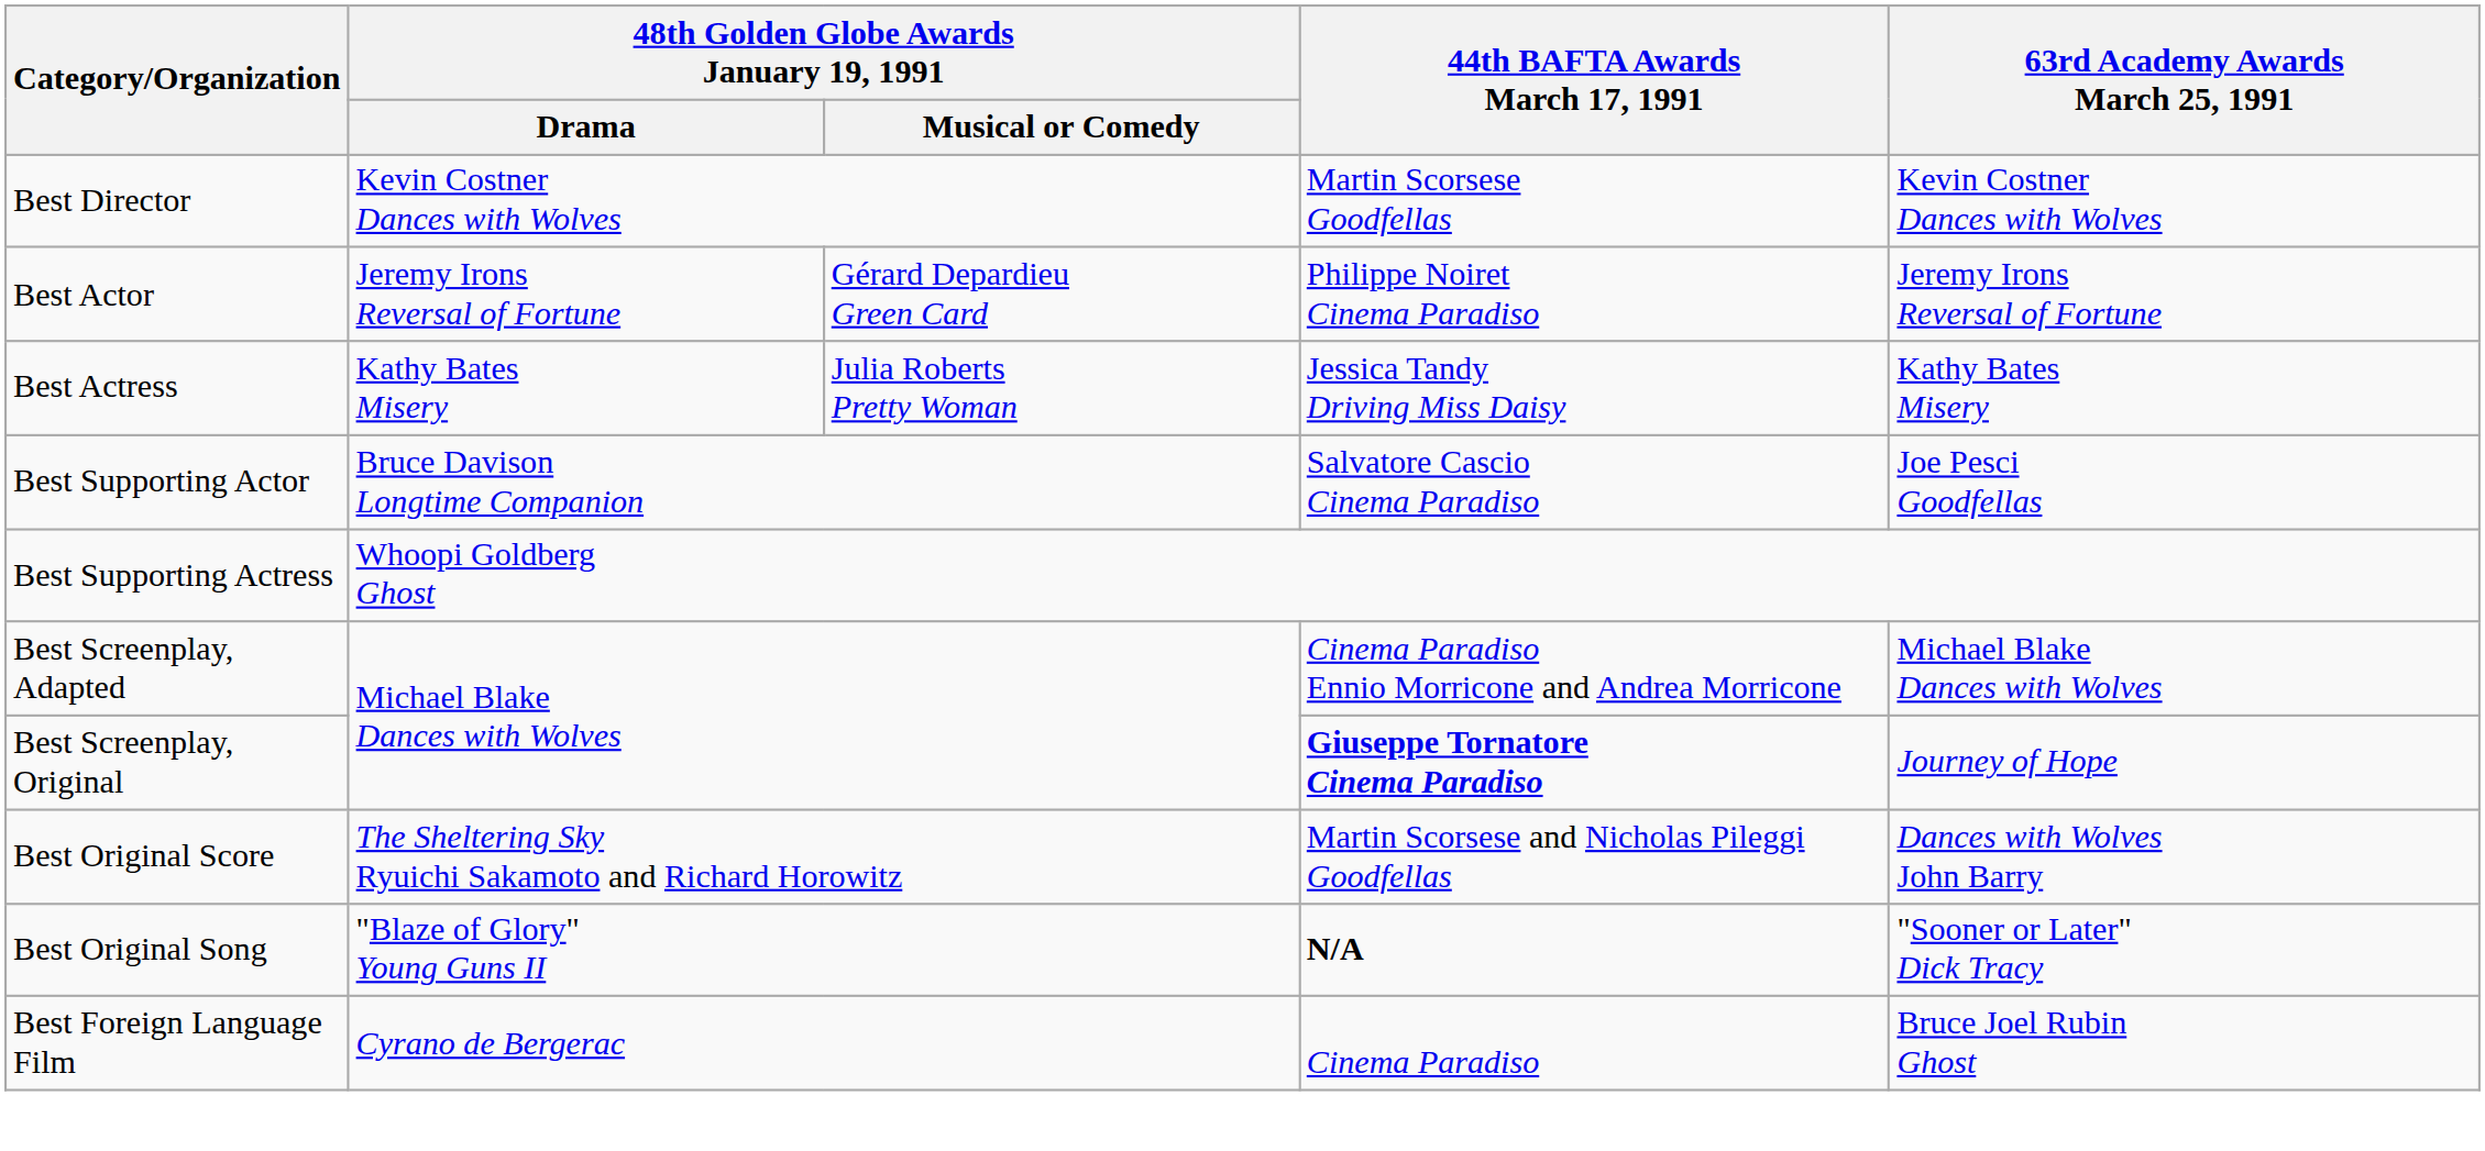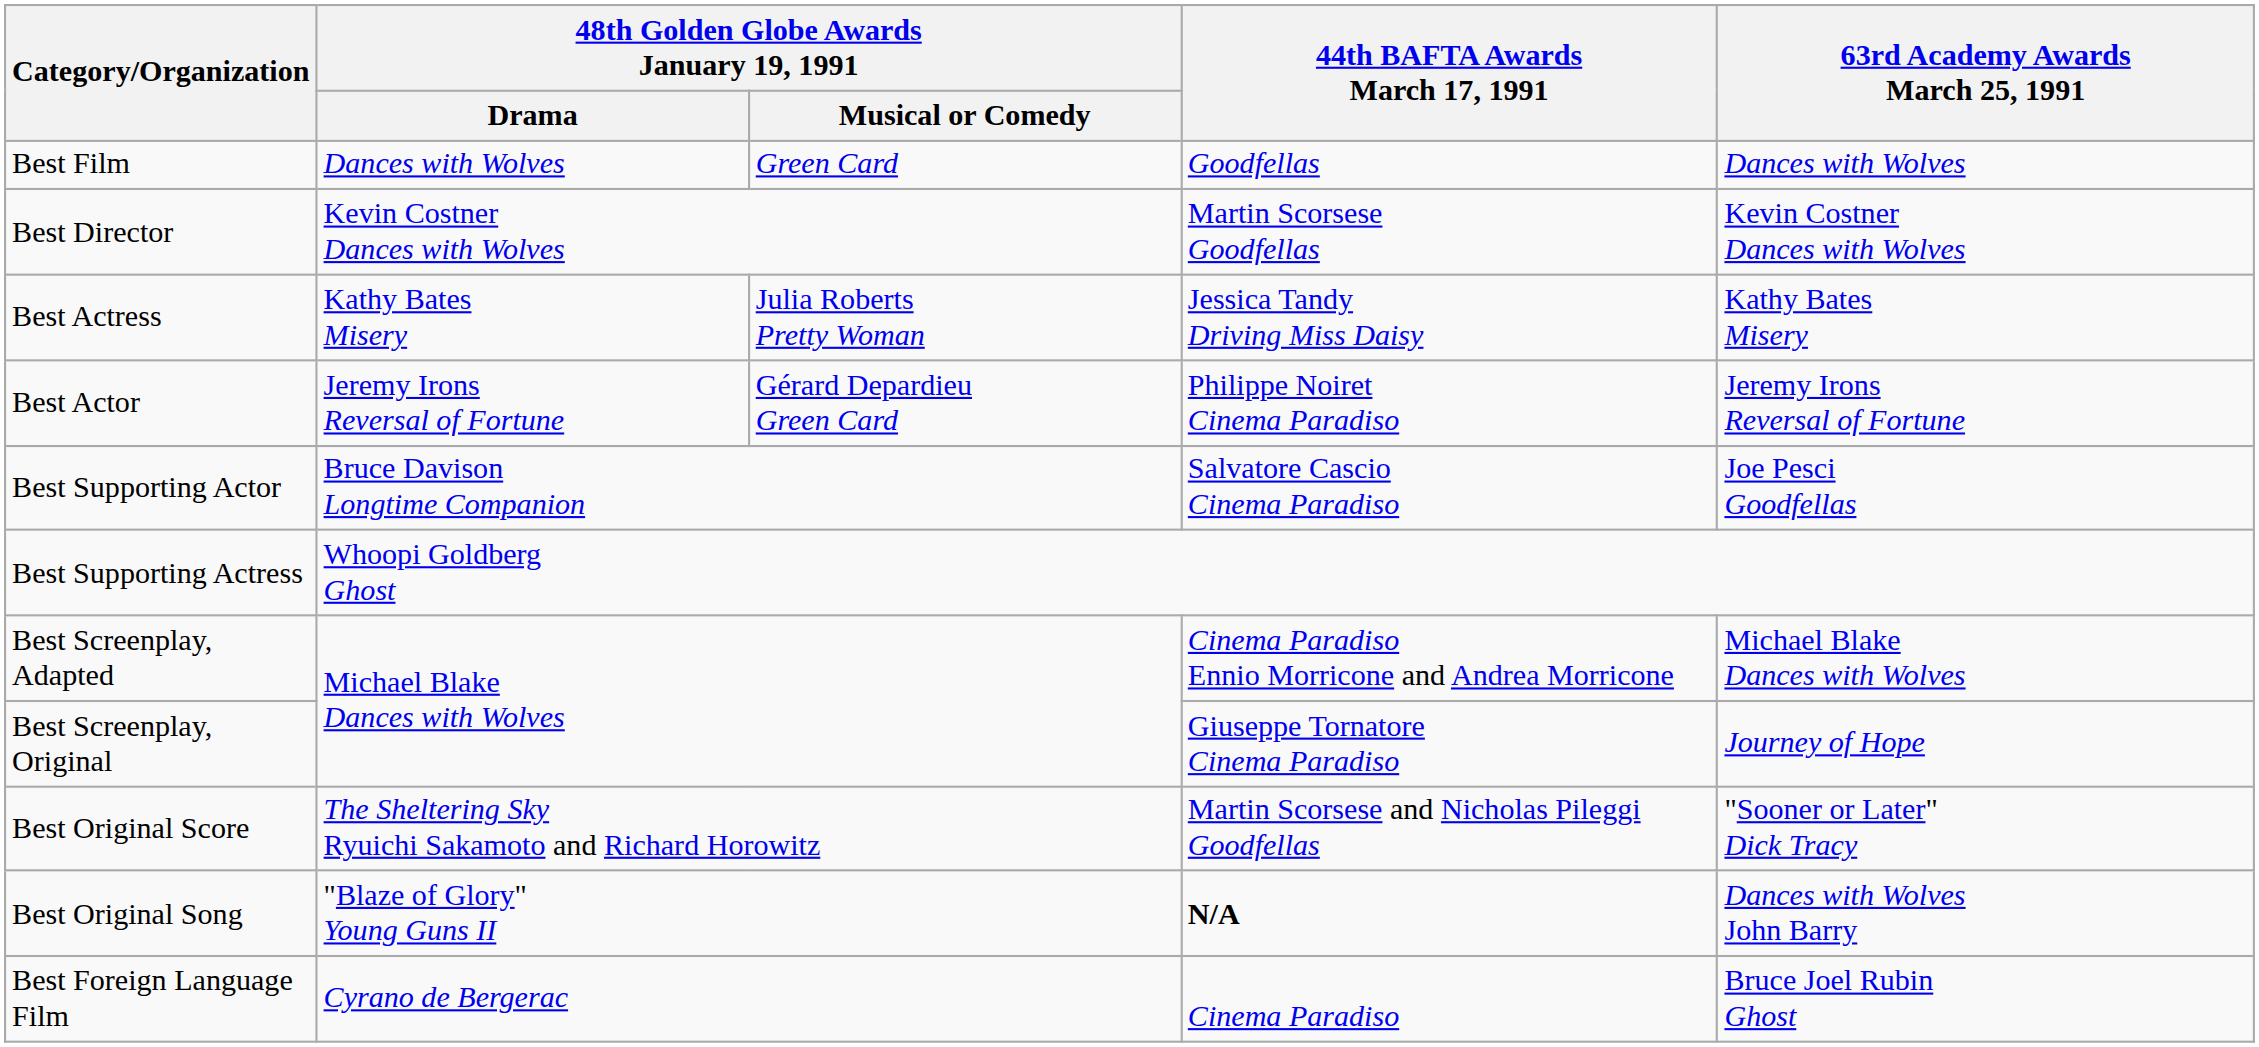 <table class="wikitable" style="font-size: 90%;">
 <tr>
 <th rowspan="2" style="width:20px;">Category/Organization</th>
 <th colspan="2" style="width:250px;"><a href='#'>48th Golden Globe Awards</a><br>January 19, 1991</th>
 <th rowspan="2" style="width:250px;"><a href='#'>44th BAFTA Awards</a><br> March 17, 1991</th>
 <th rowspan="2" style="width:250px;"><a href='#'>63rd Academy Awards</a><br>March 25, 1991</th>
 </tr>
 <tr>
 <th width=200>Drama</th>
 <th style="width:200px;">Musical or Comedy</th>
 </tr>
 <tr>
+<td>Best Film</td>
+<td><em><a href='#'>Dances with Wolves</a></em></td>
+<td><em><a href='#'>Green Card</a></em></td>
+<td><em><a href='#'>Goodfellas</a></em></td>
+<td><em><a href='#'>Dances with Wolves</a></em></td>
+</tr>
+<tr>
 <td>Best Director</td>
 <td colspan="2"><a href='#'>Kevin Costner</a><br><em><a href='#'>Dances with Wolves</a></em></td>
 <td><a href='#'>Martin Scorsese</a><br><em><a href='#'>Goodfellas</a></em></td>
 <td><a href='#'>Kevin Costner</a><br><em><a href='#'>Dances with Wolves</a></em></td>
+</tr>
+<tr>
+<td>Best Actress</td>
+<td><a href='#'>Kathy Bates</a><br><em><a href='#'>Misery</a></em></td>
+<td><a href='#'>Julia Roberts</a><br><em><a href='#'>Pretty Woman</a></em></td>
+<td><a href='#'>Jessica Tandy</a><br><em><a href='#'>Driving Miss Daisy</a></em></td>
+<td><a href='#'>Kathy Bates</a><br><em><a href='#'>Misery</a></em></td>
 </tr>
 <tr>
 <td>Best Actor</td>
 <td><a href='#'>Jeremy Irons</a><br><em><a href='#'>Reversal of Fortune</a></em></td>
 <td><a href='#'>Gérard Depardieu</a><br><em><a href='#'>Green Card</a></em></td>
 <td><a href='#'>Philippe Noiret</a><br><em><a href='#'>Cinema Paradiso</a></em></td>
 <td><a href='#'>Jeremy Irons</a><br><em><a href='#'>Reversal of Fortune</a></em></td>
-</tr>
-<tr>
-<td>Best Actress</td>
-<td><a href='#'>Kathy Bates</a><br><em><a href='#'>Misery</a></em></td>
-<td><a href='#'>Julia Roberts</a><br><em><a href='#'>Pretty Woman</a></em></td>
-<td><a href='#'>Jessica Tandy</a><br><em><a href='#'>Driving Miss Daisy</a></em></td>
-<td><a href='#'>Kathy Bates</a><br><em><a href='#'>Misery</a></em></td>
 </tr>
 <tr>
 <td>Best Supporting Actor</td>
 <td colspan="2"><a href='#'>Bruce Davison</a><br><em><a href='#'>Longtime Companion</a></em></td>
 <td><a href='#'>Salvatore Cascio</a><br><em><a href='#'>Cinema Paradiso</a></em></td>
 <td><a href='#'>Joe Pesci</a><br><em><a href='#'>Goodfellas</a></em></td>
 </tr>
 <tr>
 <td>Best Supporting Actress</td>
 <td colspan="4"><a href='#'>Whoopi Goldberg</a><br><em><a href='#'>Ghost</a></em></td>
 </tr>
 <tr>
 <td>Best Screenplay, Adapted</td>
 <td rowspan="2" colspan="2"><a href='#'>Michael Blake</a><br><em><a href='#'>Dances with Wolves</a></em></td>
 <td><em><a href='#'>Cinema Paradiso</a></em><br><a href='#'>Ennio Morricone</a> and <a href='#'>Andrea Morricone</a></td>
 <td><a href='#'>Michael Blake</a><br><em><a href='#'>Dances with Wolves</a></em></td>
 </tr>
 <tr>
 <td>Best Screenplay, Original</td>
-<td><strong><a href='#'>Giuseppe Tornatore</a><br><em><a href='#'>Cinema Paradiso</a></em></strong></td>
+<td><a href='#'>Giuseppe Tornatore</a><br><em><a href='#'>Cinema Paradiso</a></em></td>
 <td><em><a href='#'>Journey of Hope</a></em></td>
 </tr>
 <tr>
 <td>Best Original Score</td>
 <td colspan="2"><em><a href='#'>The Sheltering Sky</a></em><br><a href='#'>Ryuichi Sakamoto</a> and <a href='#'>Richard Horowitz</a></td>
 <td><a href='#'>Martin Scorsese</a> and <a href='#'>Nicholas Pileggi</a><br><em><a href='#'>Goodfellas</a></em></td>
-<td><em><a href='#'>Dances with Wolves</a></em><br><a href='#'>John Barry</a></td>
+<td>"<a href='#'>Sooner or Later</a>"<br><em><a href='#'>Dick Tracy</a></em></td>
 </tr>
 <tr>
 <td>Best Original Song</td>
 <td colspan="2">"<a href='#'>Blaze of Glory</a>"<br><em><a href='#'>Young Guns II</a></em></td>
 <td><strong>N/A</strong></td>
-<td>"<a href='#'>Sooner or Later</a>"<br><em><a href='#'>Dick Tracy</a></em></td>
+<td><em><a href='#'>Dances with Wolves</a></em><br><a href='#'>John Barry</a></td>
 </tr>
 <tr>
 <td>Best Foreign Language Film</td>
 <td colspan="2"><em><a href='#'>Cyrano de Bergerac</a></em></td>
 <td><br><em><a href='#'>Cinema Paradiso</a></em></td>
 <td><a href='#'>Bruce Joel Rubin</a><br><em><a href='#'>Ghost</a></em></td>
 </tr>
 </table>
